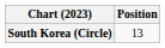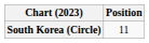 <table class="wikitable plainrowheaders" style="text-align:center">
 <tr>
 <th scope="col">Chart (2023)</th>
 <th scope="col">Position</th>
 </tr>
 <tr>
 <th scope="row">South Korea (Circle)</th>
-<td>13</td>
+<td>11</td>
 </tr>
 </table>
